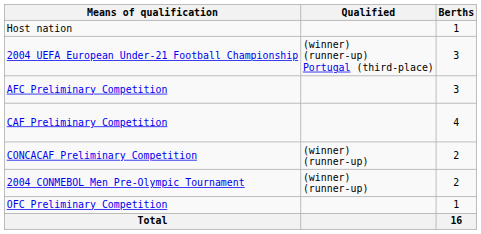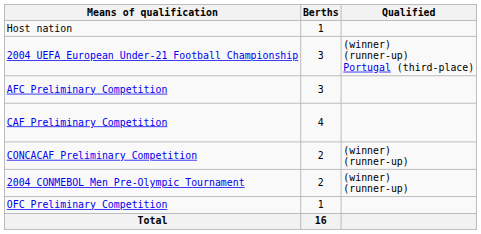 <table class="wikitable">
 <tr>
 <th>Means of qualification</th>
+<th>Berths</th>
 <th>Qualified</th>
-<th>Berths</th>
 </tr>
 <tr>
 <td>Host nation</td>
+<td align="center">1</td>
 <td></td>
-<td align="center">1</td>
 </tr>
 <tr>
 <td><a href='#'>2004 UEFA European Under-21 Football Championship</a></td>
+<td align="center">3</td>
 <td> (winner)<br> (runner-up)<br> <a href='#'>Portugal</a> (third-place)</td>
-<td align="center">3</td>
 </tr>
 <tr>
 <td><a href='#'>AFC Preliminary Competition</a></td>
+<td align="center">3</td>
 <td><br><br></td>
-<td align="center">3</td>
 </tr>
 <tr>
 <td><a href='#'>CAF Preliminary Competition</a></td>
+<td align="center">4</td>
 <td><br><br><br></td>
-<td align="center">4</td>
 </tr>
 <tr>
 <td><a href='#'>CONCACAF Preliminary Competition</a></td>
+<td align="center">2</td>
 <td> (winner)<br> (runner-up)</td>
-<td align="center">2</td>
 </tr>
 <tr>
 <td><a href='#'>2004 CONMEBOL Men Pre-Olympic Tournament</a></td>
+<td align="center">2</td>
 <td> (winner)<br> (runner-up)</td>
-<td align="center">2</td>
 </tr>
 <tr>
 <td><a href='#'>OFC Preliminary Competition</a></td>
+<td align="center">1</td>
 <td></td>
-<td align="center">1</td>
 </tr>
 <tr>
 <th>Total</th>
+<th>16</th>
 <th></th>
-<th>16</th>
 </tr>
 </table>
